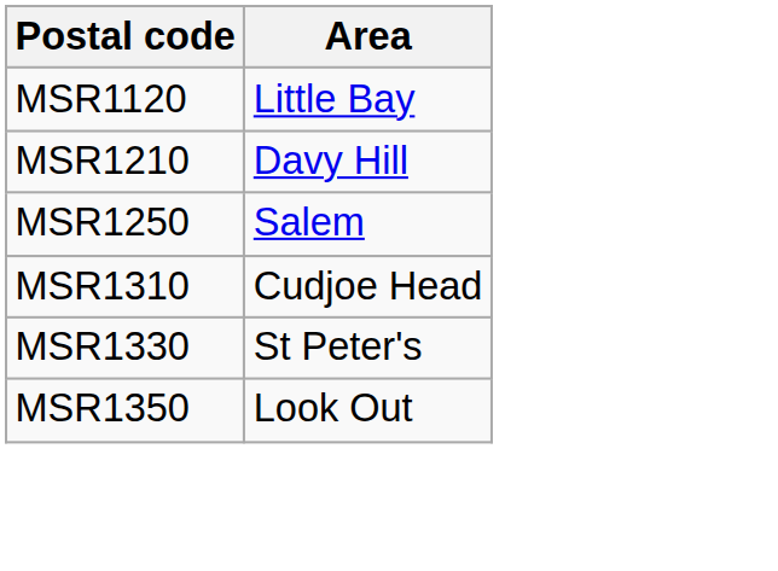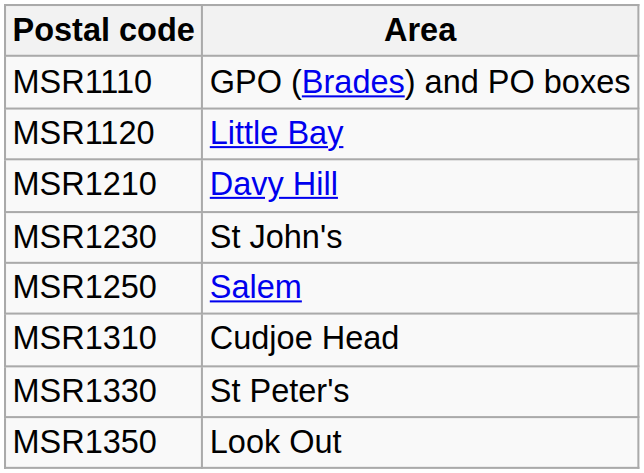 <table class="wikitable">
 <tr>
 <th>Postal code</th>
 <th>Area</th>
+</tr>
+<tr>
+<td>MSR1110</td>
+<td>GPO (<a href='#'>Brades</a>) and PO boxes</td>
 </tr>
 <tr>
 <td>MSR1120</td>
 <td><a href='#'>Little Bay</a></td>
 </tr>
 <tr>
 <td>MSR1210</td>
 <td><a href='#'>Davy Hill</a></td>
+</tr>
+<tr>
+<td>MSR1230</td>
+<td>St John's</td>
 </tr>
 <tr>
 <td>MSR1250</td>
 <td><a href='#'>Salem</a></td>
 </tr>
 <tr>
 <td>MSR1310</td>
 <td>Cudjoe Head</td>
 </tr>
 <tr>
 <td>MSR1330</td>
 <td>St Peter's</td>
 </tr>
 <tr>
 <td>MSR1350</td>
 <td>Look Out</td>
 </tr>
 </table>
